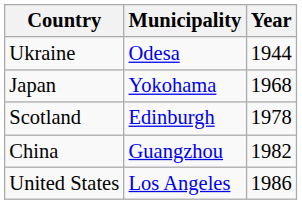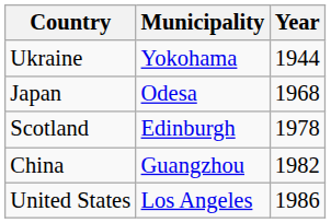 <table class="wikitable plainrowheaders" "text-align:left;">
 <tr>
 <th scope="col">Country</th>
 <th scope="col">Municipality</th>
 <th scope="col">Year</th>
 </tr>
 <tr>
 <td>Ukraine</td>
-<td><a href='#'>Odesa</a></td>
+<td><a href='#'>Yokohama</a></td>
 <td>1944</td>
 </tr>
 <tr>
 <td>Japan</td>
-<td><a href='#'>Yokohama</a></td>
+<td><a href='#'>Odesa</a></td>
 <td>1968</td>
 </tr>
 <tr>
 <td>Scotland</td>
 <td><a href='#'>Edinburgh</a></td>
 <td>1978</td>
 </tr>
 <tr>
 <td>China</td>
 <td><a href='#'>Guangzhou</a></td>
 <td>1982</td>
 </tr>
 <tr>
 <td>United States</td>
 <td><a href='#'>Los Angeles</a></td>
 <td>1986</td>
 </tr>
 </table>
